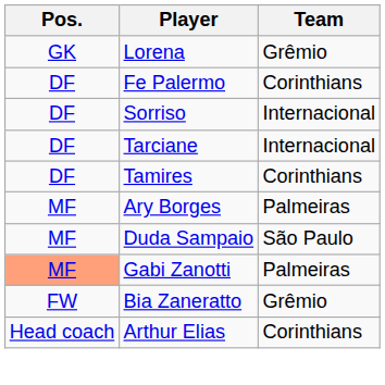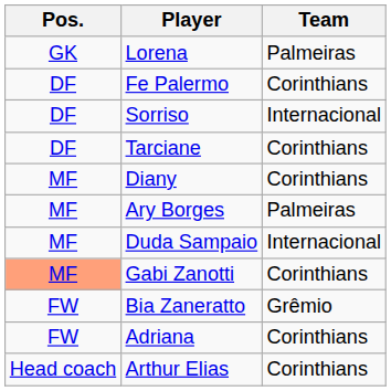 <table class="wikitable">
 <tr>
 <th>Pos.</th>
 <th>Player</th>
 <th>Team</th>
 </tr>
 <tr>
 <td style="text-align:center;" rowspan=><a href='#'>GK</a></td>
 <td> <a href='#'>Lorena</a></td>
-<td>Grêmio</td>
+<td>Palmeiras</td>
 </tr>
 <tr>
 <td style="text-align:center;" rowspan=><a href='#'>DF</a></td>
 <td> <a href='#'>Fe Palermo</a></td>
 <td>Corinthians</td>
 </tr>
 <tr>
 <td style="text-align:center;" rowspan=><a href='#'>DF</a></td>
 <td> <a href='#'>Sorriso</a></td>
 <td>Internacional</td>
 </tr>
 <tr>
 <td style="text-align:center;" rowspan=><a href='#'>DF</a></td>
 <td> <a href='#'>Tarciane</a></td>
-<td>Internacional</td>
+<td>Corinthians</td>
 </tr>
 <tr>
-<td style="text-align:center;" rowspan=><a href='#'>DF</a></td>
-<td> <a href='#'>Tamires</a></td>
+<td style="text-align:center;" rowspan=><a href='#'>MF</a></td>
+<td> <a href='#'>Diany</a></td>
 <td>Corinthians</td>
 </tr>
 <tr>
 <td style="text-align:center;" rowspan=><a href='#'>MF</a></td>
 <td> <a href='#'>Ary Borges</a></td>
 <td>Palmeiras</td>
 </tr>
 <tr>
 <td style="text-align:center;" rowspan=><a href='#'>MF</a></td>
 <td> <a href='#'>Duda Sampaio</a></td>
-<td>São Paulo</td>
+<td>Internacional</td>
 </tr>
 <tr>
 <td style="background: lightsalmon; text-align:center;" rowspan=><a href='#'>MF</a></td>
 <td> <a href='#'>Gabi Zanotti</a></td>
-<td>Palmeiras</td>
+<td>Corinthians</td>
 </tr>
 <tr>
 <td style="text-align:center;" rowspan=><a href='#'>FW</a></td>
 <td> <a href='#'>Bia Zaneratto</a></td>
 <td>Grêmio</td>
 </tr>
 <tr>
+<td style="text-align:center;" rowspan=><a href='#'>FW</a></td>
+<td> <a href='#'>Adriana</a></td>
+<td>Corinthians</td>
+</tr>
+<tr>
 <td style="text-align:center;" rowspan=><a href='#'>Head coach</a></td>
 <td> <a href='#'>Arthur Elias</a></td>
 <td>Corinthians</td>
 </tr>
 </table>
